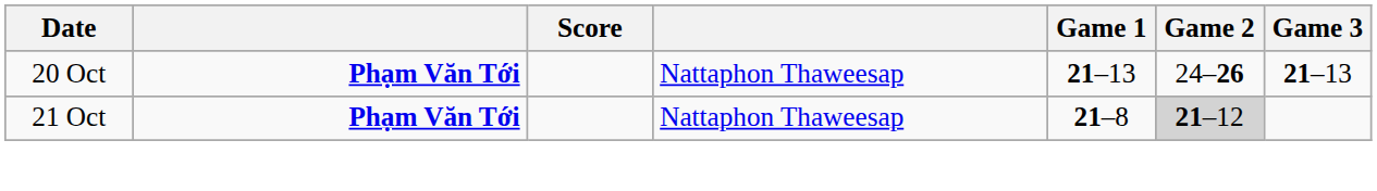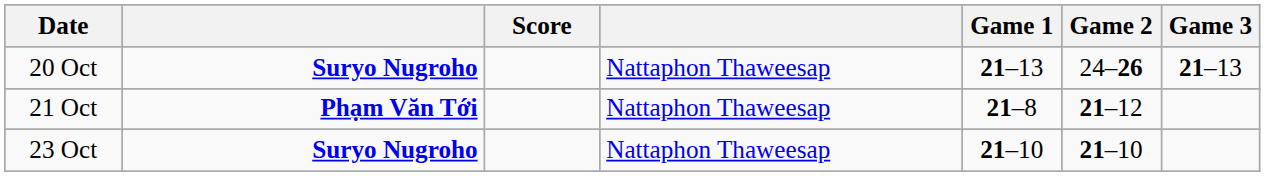 <table class="wikitable" style="text-align:center; font-size:90% ">
 <tr>
 <th width="60">Date</th>
 <th align="right" width="200"></th>
 <th width="60">Score</th>
 <th align="left" width="200"></th>
 <th width="50">Game 1</th>
 <th width="50">Game 2</th>
 <th width="50">Game 3</th>
 </tr>
 <tr>
 <td>20 Oct</td>
-<td align="right"><strong><a href='#'>Phạm Văn Tới</a> </strong></td>
+<td align="right"><strong><a href='#'>Suryo Nugroho</a> </strong></td>
 <td align="center"></td>
 <td align="left"> <a href='#'>Nattaphon Thaweesap</a></td>
 <td><strong>21</strong>–13</td>
 <td>24–<strong>26</strong></td>
 <td><strong>21</strong>–13</td>
 </tr>
 <tr>
 <td>21 Oct</td>
 <td align="right"><strong><a href='#'>Phạm Văn Tới</a> </strong></td>
 <td align="center"></td>
 <td align="left"> <a href='#'>Nattaphon Thaweesap</a></td>
 <td><strong>21</strong>–8</td>
-<td style="background: lightgrey;"><strong>21</strong>–12</td>
+<td><strong>21</strong>–12</td>
+<td></td>
+</tr>
+<tr>
+<td>23 Oct</td>
+<td align="right"><strong><a href='#'>Suryo Nugroho</a> </strong></td>
+<td align="center"></td>
+<td align="left"> <a href='#'>Nattaphon Thaweesap</a></td>
+<td><strong>21</strong>–10</td>
+<td><strong>21</strong>–10</td>
 <td></td>
 </tr>
 </table>
